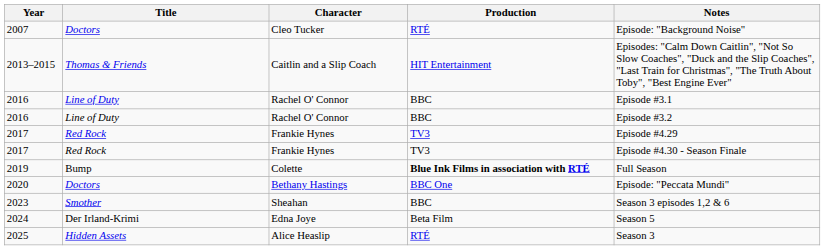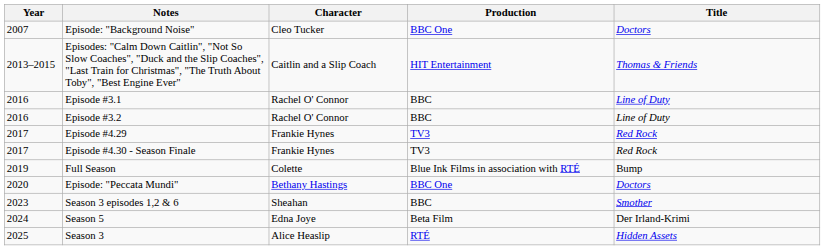 <table class="wikitable">
 <tr>
 <th scope="col" style="width:80px;">Year</th>
-<th scope="col" style="width:300px;">Title</th>
+<th scope="col" style="width:300px;">Notes</th>
 <th scope="col" style="width:200px;">Character</th>
 <th scope="col" style="width:300px;">Production</th>
-<th scope="col" style="width:300px;">Notes</th>
+<th scope="col" style="width:300px;">Title</th>
 </tr>
 <tr>
 <td>2007</td>
+<td>Episode: "Background Noise"</td>
+<td>Cleo Tucker</td>
+<td><a href='#'>BBC One</a></td>
 <td><em><a href='#'>Doctors</a></em></td>
-<td>Cleo Tucker</td>
-<td><a href='#'>RTÉ</a></td>
-<td>Episode: "Background Noise"</td>
 </tr>
 <tr>
 <td>2013–2015</td>
-<td><em><a href='#'>Thomas & Friends</a></em></td>
+<td>Episodes: "Calm Down Caitlin", "Not So Slow Coaches", "Duck and the Slip Coaches", "Last Train for Christmas", "The Truth About Toby", "Best Engine Ever"</td>
 <td>Caitlin and a Slip Coach</td>
 <td><a href='#'>HIT Entertainment</a></td>
-<td>Episodes: "Calm Down Caitlin", "Not So Slow Coaches", "Duck and the Slip Coaches", "Last Train for Christmas", "The Truth About Toby", "Best Engine Ever"</td>
+<td><em><a href='#'>Thomas & Friends</a></em></td>
 </tr>
 <tr>
 <td>2016</td>
-<td><em><a href='#'>Line of Duty</a></em></td>
+<td>Episode #3.1</td>
 <td>Rachel O' Connor</td>
 <td>BBC</td>
-<td>Episode #3.1</td>
+<td><em><a href='#'>Line of Duty</a></em></td>
 </tr>
 <tr>
 <td>2016</td>
-<td><em>Line of Duty</em></td>
+<td>Episode #3.2</td>
 <td>Rachel O' Connor</td>
 <td>BBC</td>
-<td>Episode #3.2</td>
+<td><em>Line of Duty</em></td>
 </tr>
 <tr>
 <td>2017</td>
-<td><em><a href='#'>Red Rock</a></em></td>
+<td>Episode #4.29</td>
 <td>Frankie Hynes</td>
 <td><a href='#'>TV3</a></td>
-<td>Episode #4.29</td>
+<td><em><a href='#'>Red Rock</a></em></td>
 </tr>
 <tr>
 <td>2017</td>
-<td><em>Red Rock</em></td>
+<td>Episode #4.30 - Season Finale</td>
 <td>Frankie Hynes</td>
 <td>TV3</td>
-<td>Episode #4.30 - Season Finale</td>
+<td><em>Red Rock</em></td>
 </tr>
 <tr>
 <td>2019</td>
+<td>Full Season</td>
+<td>Colette</td>
+<td>Blue Ink Films in association with <a href='#'>RTÉ</a></td>
 <td>Bump</td>
-<td>Colette</td>
-<td><strong>Blue Ink Films in association with <a href='#'>RTÉ</a></strong></td>
-<td>Full Season</td>
 </tr>
 <tr>
 <td>2020</td>
-<td><em><a href='#'>Doctors</a></em></td>
+<td>Episode: "Peccata Mundi"</td>
 <td><a href='#'>Bethany Hastings</a></td>
 <td><a href='#'>BBC One</a></td>
-<td>Episode: "Peccata Mundi"</td>
+<td><em><a href='#'>Doctors</a></em></td>
 </tr>
 <tr>
 <td>2023</td>
-<td><em><a href='#'>Smother</a></em></td>
+<td>Season 3 episodes 1,2 & 6</td>
 <td>Sheahan</td>
 <td>BBC</td>
-<td>Season 3 episodes 1,2 & 6</td>
+<td><em><a href='#'>Smother</a></em></td>
 </tr>
 <tr>
 <td>2024</td>
-<td>Der Irland-Krimi</td>
+<td>Season 5</td>
 <td>Edna Joye</td>
 <td>Beta Film</td>
-<td>Season 5</td>
+<td>Der Irland-Krimi</td>
 </tr>
 <tr>
 <td>2025</td>
-<td><em><a href='#'>Hidden Assets</a></em></td>
+<td>Season 3</td>
 <td>Alice Heaslip</td>
 <td><a href='#'>RTÉ</a></td>
-<td>Season 3</td>
+<td><em><a href='#'>Hidden Assets</a></em></td>
 </tr>
 </table>
